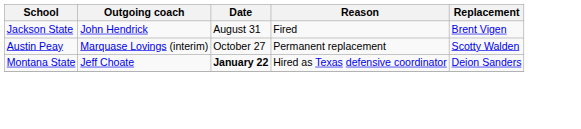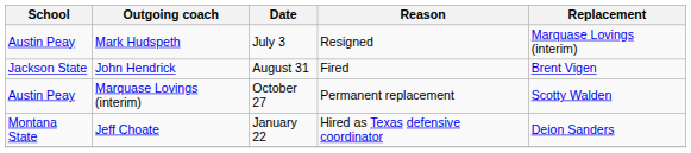 <table class="wikitable sortable">
 <tr>
 <th>School</th>
 <th>Outgoing coach</th>
 <th>Date</th>
 <th>Reason</th>
 <th>Replacement</th>
+</tr>
+<tr>
+<td><a href='#'>Austin Peay</a></td>
+<td><a href='#'>Mark Hudspeth</a></td>
+<td>July 3</td>
+<td>Resigned</td>
+<td><a href='#'>Marquase Lovings</a> (interim)</td>
 </tr>
 <tr>
 <td><a href='#'>Jackson State</a></td>
 <td><a href='#'>John Hendrick</a></td>
 <td>August 31</td>
 <td>Fired</td>
 <td><a href='#'>Brent Vigen</a></td>
 </tr>
 <tr>
 <td><a href='#'>Austin Peay</a></td>
 <td><a href='#'>Marquase Lovings</a> (interim)</td>
 <td>October 27</td>
 <td>Permanent replacement</td>
 <td><a href='#'>Scotty Walden</a></td>
 </tr>
 <tr>
 <td><a href='#'>Montana State</a></td>
 <td><a href='#'>Jeff Choate</a></td>
-<td><strong>January 22</strong></td>
+<td>January 22</td>
 <td>Hired as <a href='#'>Texas</a> <a href='#'>defensive coordinator</a></td>
 <td><a href='#'>Deion Sanders</a></td>
 </tr>
 <tr>
 </tr>
 </table>
